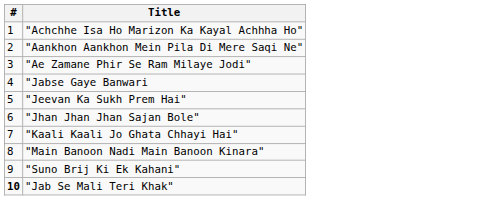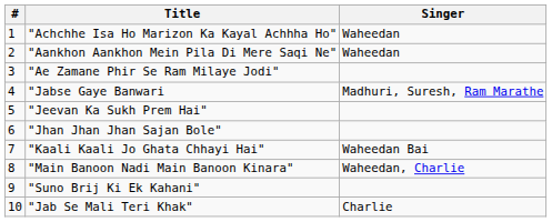 <table class="wikitable" style="font-size:95%;">
 <tr>
 <th>#</th>
 <th>Title</th>
+<th>Singer</th>
 </tr>
 <tr>
 <td>1</td>
 <td>"Achchhe Isa Ho Marizon Ka Kayal Achhha Ho"</td>
+<td>Waheedan</td>
 </tr>
 <tr>
 <td>2</td>
 <td>"Aankhon Aankhon Mein Pila Di Mere Saqi Ne"</td>
+<td>Waheedan</td>
 </tr>
 <tr>
 <td>3</td>
 <td>"Ae Zamane Phir Se Ram Milaye Jodi"</td>
+<td></td>
 </tr>
 <tr>
 <td>4</td>
 <td>"Jabse Gaye Banwari</td>
+<td>Madhuri, Suresh, <a href='#'>Ram Marathe</a></td>
 </tr>
 <tr>
 <td>5</td>
 <td>"Jeevan Ka Sukh Prem Hai"</td>
+<td></td>
 </tr>
 <tr>
 <td>6</td>
 <td>"Jhan Jhan Jhan Sajan Bole"</td>
+<td></td>
 </tr>
 <tr>
 <td>7</td>
 <td>"Kaali Kaali Jo Ghata Chhayi Hai"</td>
+<td>Waheedan Bai</td>
 </tr>
 <tr>
 <td>8</td>
 <td>"Main Banoon Nadi Main Banoon Kinara"</td>
+<td>Waheedan, <a href='#'>Charlie</a></td>
 </tr>
 <tr>
 <td>9</td>
 <td>"Suno Brij Ki Ek Kahani"</td>
+<td></td>
 </tr>
 <tr>
-<td><strong>10</strong></td>
+<td>10</td>
 <td>"Jab Se Mali Teri Khak"</td>
+<td>Charlie</td>
 </tr>
 </table>
